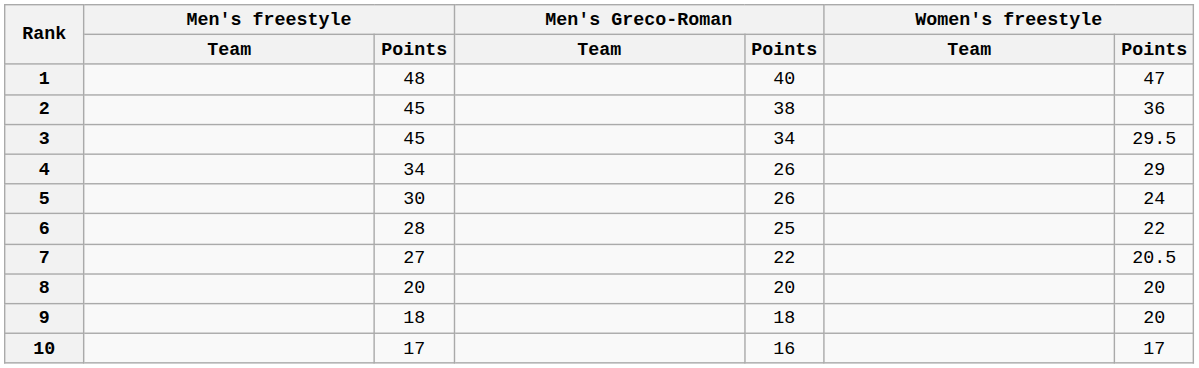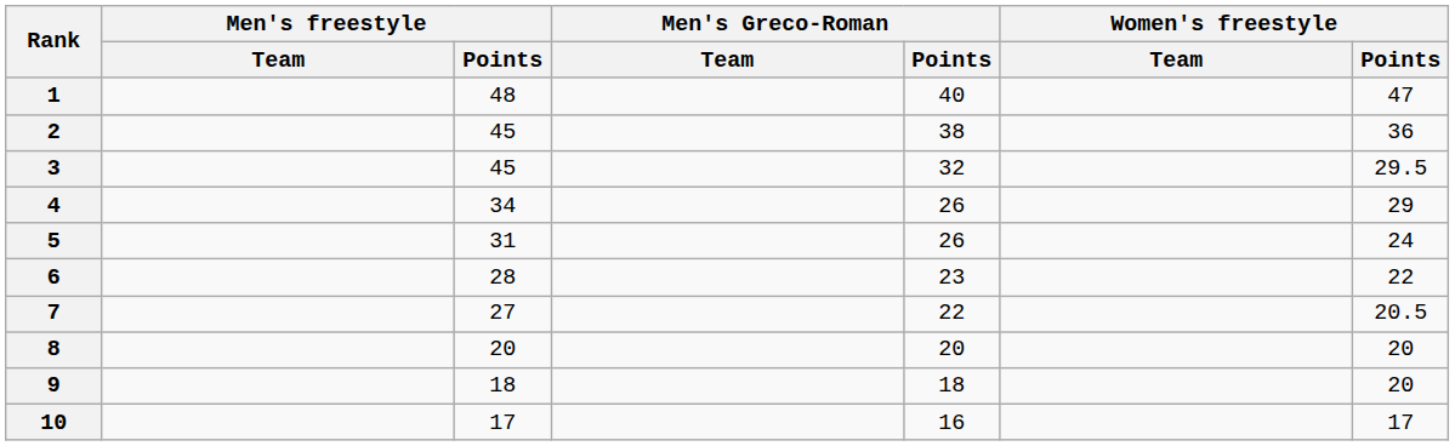 <table class="wikitable" style="text-align:center;">
 <tr>
 <th width=50 rowspan="2">Rank</th>
 <th colspan="2">Men's freestyle</th>
 <th colspan="2">Men's Greco-Roman</th>
 <th colspan="2">Women's freestyle</th>
 </tr>
 <tr>
 <th width=200>Team</th>
 <th width=50>Points</th>
 <th width=200>Team</th>
 <th width=50>Points</th>
 <th width=200>Team</th>
 <th width=50>Points</th>
 </tr>
 <tr>
 <th>1</th>
 <td align=left></td>
 <td>48</td>
 <td align=left></td>
 <td>40</td>
 <td align=left></td>
 <td>47</td>
 </tr>
 <tr>
 <th>2</th>
 <td align=left></td>
 <td>45</td>
 <td align=left></td>
 <td>38</td>
 <td align=left></td>
 <td>36</td>
 </tr>
 <tr>
 <th>3</th>
 <td align=left></td>
 <td>45</td>
 <td align=left></td>
-<td>34</td>
+<td>32</td>
 <td align=left></td>
 <td>29.5</td>
 </tr>
 <tr>
 <th>4</th>
 <td align=left></td>
 <td>34</td>
 <td align=left></td>
 <td>26</td>
 <td align=left></td>
 <td>29</td>
 </tr>
 <tr>
 <th>5</th>
 <td align=left></td>
-<td>30</td>
+<td>31</td>
 <td align=left></td>
 <td>26</td>
 <td align=left></td>
 <td>24</td>
 </tr>
 <tr>
 <th>6</th>
 <td align=left></td>
 <td>28</td>
 <td align=left></td>
-<td>25</td>
+<td>23</td>
 <td align=left></td>
 <td>22</td>
 </tr>
 <tr>
 <th>7</th>
 <td align=left></td>
 <td>27</td>
 <td align=left></td>
 <td>22</td>
 <td align=left></td>
 <td>20.5</td>
 </tr>
 <tr>
 <th>8</th>
 <td align=left></td>
 <td>20</td>
 <td align=left></td>
 <td>20</td>
 <td align=left></td>
 <td>20</td>
 </tr>
 <tr>
 <th>9</th>
 <td align=left></td>
 <td>18</td>
 <td align=left></td>
 <td>18</td>
 <td align=left></td>
 <td>20</td>
 </tr>
 <tr>
 <th>10</th>
 <td align=left></td>
 <td>17</td>
 <td align=left></td>
 <td>16</td>
 <td align=left></td>
 <td>17</td>
 </tr>
 </table>
